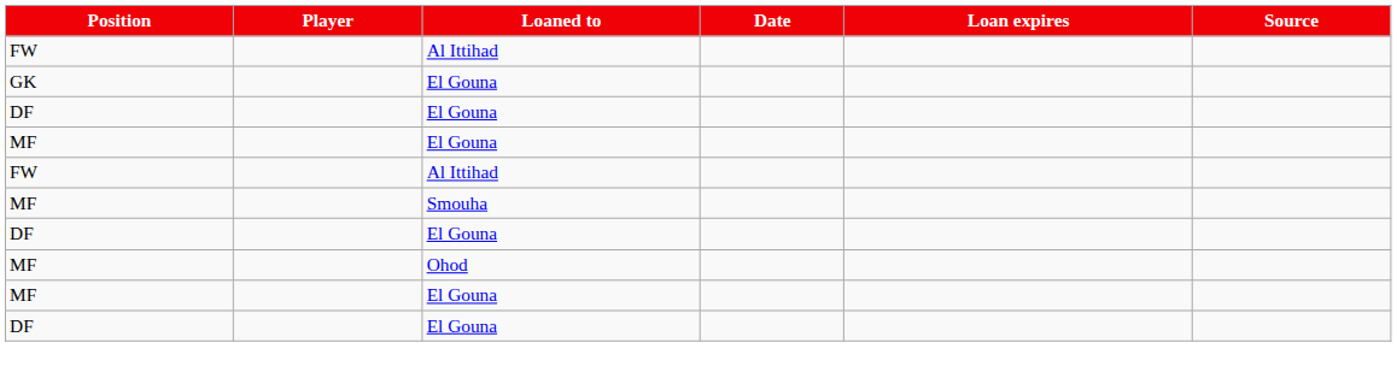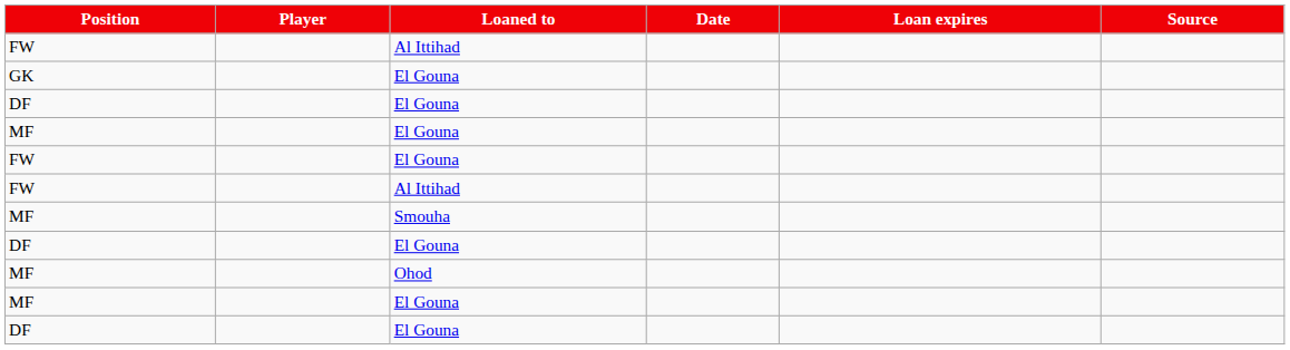 <table class="wikitable sortable" style="width:90%; text-align:center; font-size:95%; text-align:left">
 <tr>
 <th style="background:#EF0107; color:#FFFFFF">Position</th>
 <th style="background:#EF0107; color:#FFFFFF">Player</th>
 <th style="background:#EF0107; color:#FFFFFF">Loaned to</th>
 <th style="background:#EF0107; color:#FFFFFF">Date</th>
 <th style="background:#EF0107; color:#FFFFFF">Loan expires</th>
 <th style="background:#EF0107; color:#FFFFFF">Source</th>
 </tr>
 <tr>
 <td>FW</td>
 <td></td>
 <td> <a href='#'>Al Ittihad</a></td>
 <td></td>
 <td></td>
 <td></td>
 </tr>
 <tr>
 <td>GK</td>
 <td></td>
 <td> <a href='#'>El Gouna</a></td>
 <td></td>
 <td></td>
 <td></td>
 </tr>
 <tr>
 <td>DF</td>
 <td></td>
 <td> <a href='#'>El Gouna</a></td>
 <td></td>
 <td></td>
 <td></td>
 </tr>
 <tr>
 <td>MF</td>
+<td></td>
+<td> <a href='#'>El Gouna</a></td>
+<td></td>
+<td></td>
+<td></td>
+</tr>
+<tr>
+<td>FW</td>
 <td></td>
 <td> <a href='#'>El Gouna</a></td>
 <td></td>
 <td></td>
 <td></td>
 </tr>
 <tr>
 <td>FW</td>
 <td></td>
 <td> <a href='#'>Al Ittihad</a></td>
 <td></td>
 <td></td>
 <td></td>
 </tr>
 <tr>
 <td>MF</td>
 <td></td>
 <td> <a href='#'>Smouha</a></td>
 <td></td>
 <td></td>
 <td></td>
 </tr>
 <tr>
 <td>DF</td>
 <td></td>
 <td> <a href='#'>El Gouna</a></td>
 <td></td>
 <td></td>
 <td></td>
 </tr>
 <tr>
 <td>MF</td>
 <td></td>
 <td> <a href='#'>Ohod</a></td>
 <td></td>
 <td></td>
 <td></td>
 </tr>
 <tr>
 <td>MF</td>
 <td></td>
 <td> <a href='#'>El Gouna</a></td>
 <td></td>
 <td></td>
 <td></td>
 </tr>
 <tr>
 <td>DF</td>
 <td></td>
 <td> <a href='#'>El Gouna</a></td>
 <td></td>
 <td></td>
 <td></td>
 </tr>
 </table>
